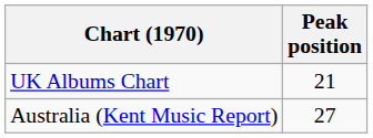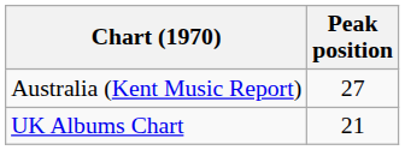 <table class="wikitable">
 <tr>
 <th>Chart (1970)</th>
 <th>Peak<br> position</th>
 </tr>
 <tr>
+<td>Australia (<a href='#'>Kent Music Report</a>)</td>
+<td align="center">27</td>
+</tr>
+<tr>
 <td align="left"><a href='#'>UK Albums Chart</a></td>
 <td align="center">21</td>
 </tr>
-<tr>
-<td>Australia (<a href='#'>Kent Music Report</a>)</td>
-<td align="center">27</td>
-</tr>
 </table>
